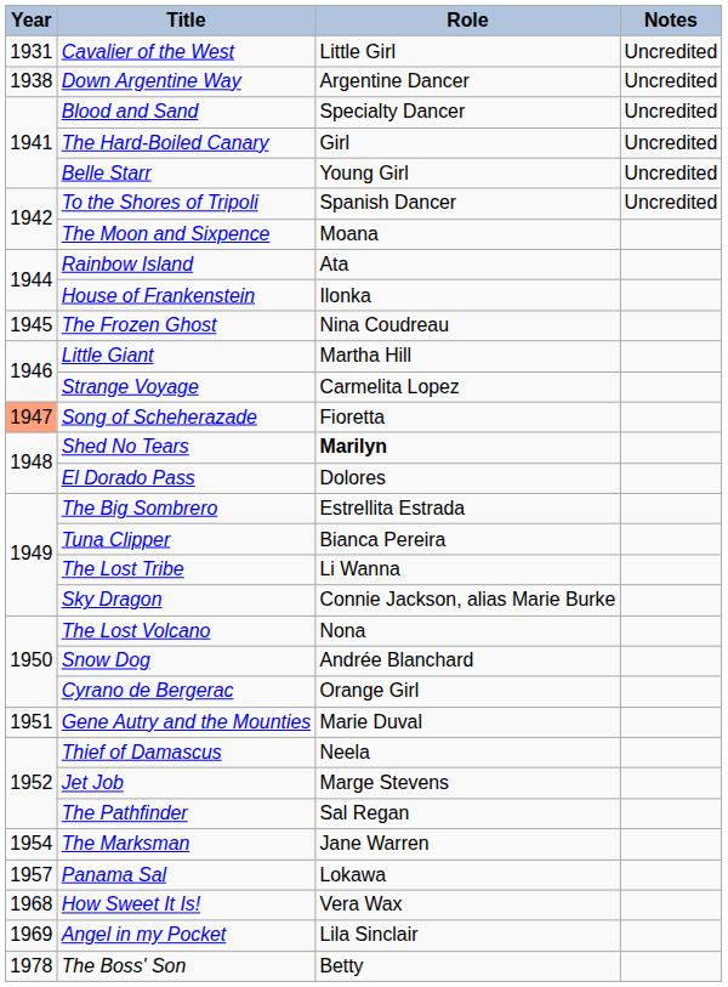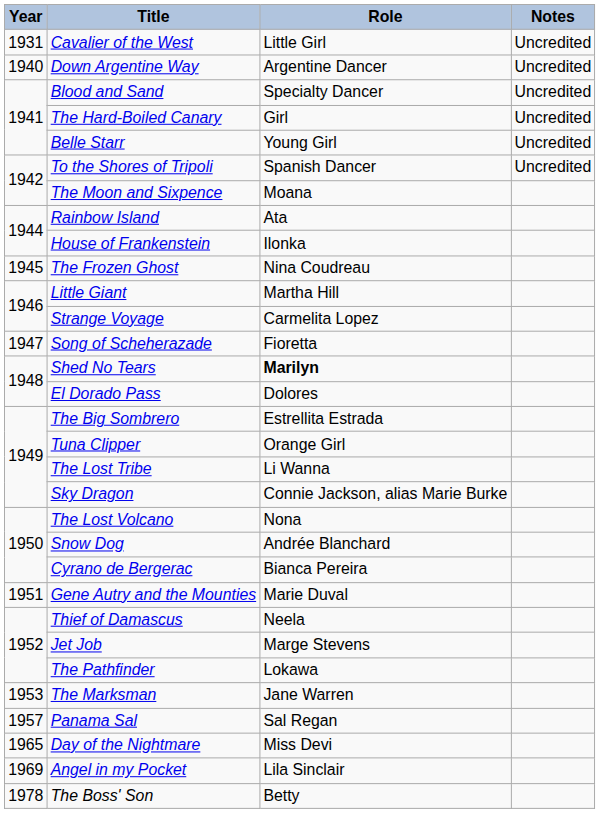 <table class="wikitable">
 <tr>
 <th style="background:#B0C4DE;">Year</th>
 <th style="background:#B0C4DE;">Title</th>
 <th style="background:#B0C4DE;">Role</th>
 <th style="background:#B0C4DE;">Notes</th>
 </tr>
 <tr>
 <td>1931</td>
 <td><em><a href='#'>Cavalier of the West</a></em></td>
 <td>Little Girl</td>
 <td>Uncredited</td>
 </tr>
 <tr>
-<td>1938</td>
+<td>1940</td>
 <td><em><a href='#'>Down Argentine Way</a></em></td>
 <td>Argentine Dancer</td>
 <td>Uncredited</td>
 </tr>
 <tr>
 <td rowspan=3>1941</td>
 <td><em><a href='#'>Blood and Sand</a></em></td>
 <td>Specialty Dancer</td>
 <td>Uncredited</td>
 </tr>
 <tr>
 <td><em><a href='#'>The Hard-Boiled Canary</a></em></td>
 <td>Girl</td>
 <td>Uncredited</td>
 </tr>
 <tr>
 <td><em><a href='#'>Belle Starr</a></em></td>
 <td>Young Girl</td>
 <td>Uncredited</td>
 </tr>
 <tr>
 <td rowspan=2>1942</td>
 <td><em><a href='#'>To the Shores of Tripoli</a></em></td>
 <td>Spanish Dancer</td>
 <td>Uncredited</td>
 </tr>
 <tr>
 <td><em><a href='#'>The Moon and Sixpence</a></em></td>
 <td>Moana</td>
 <td></td>
 </tr>
 <tr>
 <td rowspan=2>1944</td>
 <td><em><a href='#'>Rainbow Island</a></em></td>
 <td>Ata</td>
 <td></td>
 </tr>
 <tr>
 <td><em><a href='#'>House of Frankenstein</a></em></td>
 <td>Ilonka</td>
 <td></td>
 </tr>
 <tr>
 <td>1945</td>
 <td><em><a href='#'>The Frozen Ghost</a></em></td>
 <td>Nina Coudreau</td>
 <td></td>
 </tr>
 <tr>
 <td rowspan=2>1946</td>
 <td><em><a href='#'>Little Giant</a></em></td>
 <td>Martha Hill</td>
 <td></td>
 </tr>
 <tr>
 <td><em><a href='#'>Strange Voyage</a></em></td>
 <td>Carmelita Lopez</td>
 <td></td>
 </tr>
 <tr>
-<td style="background: lightsalmon;">1947</td>
+<td>1947</td>
 <td><em><a href='#'>Song of Scheherazade</a></em></td>
 <td>Fioretta</td>
 <td></td>
 </tr>
 <tr>
 <td rowspan=2>1948</td>
 <td><em><a href='#'>Shed No Tears</a></em></td>
 <td><strong>Marilyn</strong></td>
 <td></td>
 </tr>
 <tr>
 <td><em><a href='#'>El Dorado Pass</a></em></td>
 <td>Dolores</td>
 <td></td>
 </tr>
 <tr>
 <td rowspan=4>1949</td>
 <td><em><a href='#'>The Big Sombrero</a></em></td>
 <td>Estrellita Estrada</td>
 <td></td>
 </tr>
 <tr>
 <td><em><a href='#'>Tuna Clipper</a></em></td>
-<td>Bianca Pereira</td>
+<td>Orange Girl</td>
 <td></td>
 </tr>
 <tr>
 <td><em><a href='#'>The Lost Tribe</a></em></td>
 <td>Li Wanna</td>
 <td></td>
 </tr>
 <tr>
 <td><em><a href='#'>Sky Dragon</a></em></td>
 <td>Connie Jackson, alias Marie Burke</td>
 <td></td>
 </tr>
 <tr>
 <td rowspan=3>1950</td>
 <td><em><a href='#'>The Lost Volcano</a></em></td>
 <td>Nona</td>
 <td></td>
 </tr>
 <tr>
 <td><em><a href='#'>Snow Dog</a></em></td>
 <td>Andrée Blanchard</td>
 <td></td>
 </tr>
 <tr>
 <td><em><a href='#'>Cyrano de Bergerac</a></em></td>
-<td>Orange Girl</td>
+<td>Bianca Pereira</td>
 <td></td>
 </tr>
 <tr>
 <td>1951</td>
 <td><em><a href='#'>Gene Autry and the Mounties</a></em></td>
 <td>Marie Duval</td>
 <td></td>
 </tr>
 <tr>
 <td rowspan=3>1952</td>
 <td><em><a href='#'>Thief of Damascus</a></em></td>
 <td>Neela</td>
 <td></td>
 </tr>
 <tr>
 <td><em><a href='#'>Jet Job</a></em></td>
 <td>Marge Stevens</td>
 <td></td>
 </tr>
 <tr>
 <td><em><a href='#'>The Pathfinder</a></em></td>
-<td>Sal Regan</td>
+<td>Lokawa</td>
 <td></td>
 </tr>
 <tr>
-<td>1954</td>
+<td>1953</td>
 <td><em><a href='#'>The Marksman</a></em></td>
 <td>Jane Warren</td>
 <td></td>
 </tr>
 <tr>
 <td>1957</td>
 <td><em><a href='#'>Panama Sal</a></em></td>
-<td>Lokawa</td>
+<td>Sal Regan</td>
 <td></td>
 </tr>
 <tr>
-<td>1968</td>
-<td><em><a href='#'>How Sweet It Is!</a></em></td>
-<td>Vera Wax</td>
+<td>1965</td>
+<td><em><a href='#'>Day of the Nightmare</a></em></td>
+<td>Miss Devi</td>
 <td></td>
 </tr>
 <tr>
 <td>1969</td>
 <td><em><a href='#'>Angel in my Pocket</a></em></td>
 <td>Lila Sinclair</td>
 <td></td>
 </tr>
 <tr>
 <td>1978</td>
 <td><em>The Boss' Son</em></td>
 <td>Betty</td>
 <td></td>
 </tr>
 </table>
